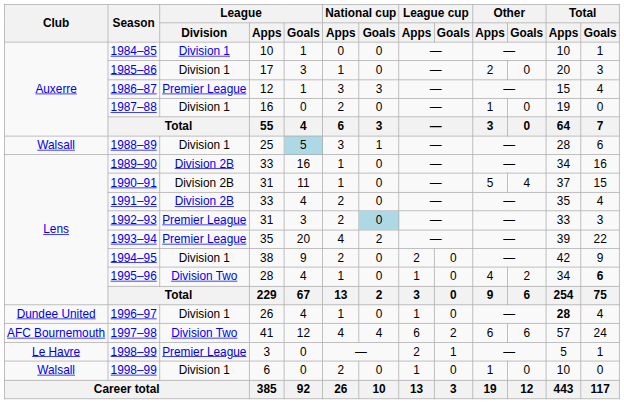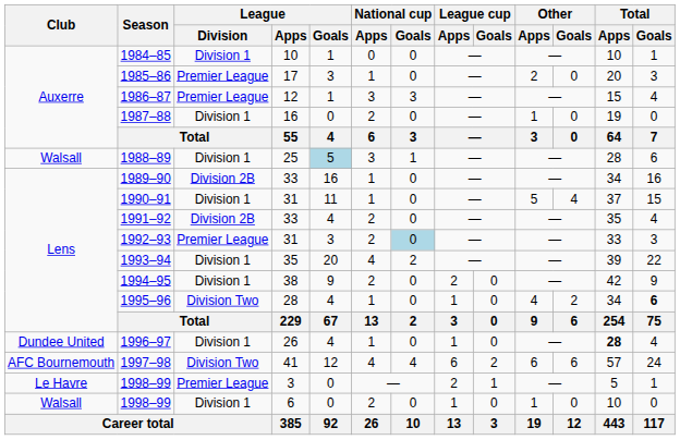 <table class="wikitable" style="text-align:center">
 <tr>
 <th rowspan="2">Club</th>
 <th rowspan="2">Season</th>
 <th colspan="3">League</th>
 <th colspan="2">National cup</th>
 <th colspan="2">League cup</th>
 <th colspan="2">Other</th>
 <th colspan="2">Total</th>
 </tr>
 <tr>
 <th>Division</th>
 <th>Apps</th>
 <th>Goals</th>
 <th>Apps</th>
 <th>Goals</th>
 <th>Apps</th>
 <th>Goals</th>
 <th>Apps</th>
 <th>Goals</th>
 <th>Apps</th>
 <th>Goals</th>
 </tr>
 <tr>
 <td rowspan="5"><a href='#'>Auxerre</a></td>
 <td><a href='#'>1984–85</a></td>
 <td><a href='#'>Division 1</a></td>
 <td>10</td>
 <td>1</td>
 <td>0</td>
 <td>0</td>
 <td colspan="2">—</td>
 <td colspan="2">—</td>
 <td>10</td>
 <td>1</td>
 </tr>
 <tr>
 <td><a href='#'>1985–86</a></td>
-<td>Division 1</td>
+<td><a href='#'>Premier League</a></td>
 <td>17</td>
 <td>3</td>
 <td>1</td>
 <td>0</td>
 <td colspan="2">—</td>
 <td>2</td>
 <td>0</td>
 <td>20</td>
 <td>3</td>
 </tr>
 <tr>
 <td><a href='#'>1986–87</a></td>
 <td><a href='#'>Premier League</a></td>
 <td>12</td>
 <td>1</td>
 <td>3</td>
 <td>3</td>
 <td colspan="2">—</td>
 <td colspan="2">—</td>
 <td>15</td>
 <td>4</td>
 </tr>
 <tr>
 <td><a href='#'>1987–88</a></td>
 <td>Division 1</td>
 <td>16</td>
 <td>0</td>
 <td>2</td>
 <td>0</td>
 <td colspan="2">—</td>
 <td>1</td>
 <td>0</td>
 <td>19</td>
 <td>0</td>
 </tr>
 <tr>
 <th colspan="2">Total</th>
 <th>55</th>
 <th>4</th>
 <th>6</th>
 <th>3</th>
 <th colspan="2">—</th>
 <th>3</th>
 <th>0</th>
 <th>64</th>
 <th>7</th>
 </tr>
 <tr>
 <td><a href='#'>Walsall</a></td>
 <td><a href='#'>1988–89</a></td>
 <td>Division 1</td>
 <td>25</td>
 <td style="background: lightblue;">5</td>
 <td>3</td>
 <td>1</td>
 <td colspan="2">—</td>
 <td colspan="2">—</td>
 <td>28</td>
 <td>6</td>
 </tr>
 <tr>
 <td rowspan="8"><a href='#'>Lens</a></td>
 <td><a href='#'>1989–90</a></td>
 <td><a href='#'>Division 2B</a></td>
 <td>33</td>
 <td>16</td>
 <td>1</td>
 <td>0</td>
 <td colspan="2">—</td>
 <td colspan="2">—</td>
 <td>34</td>
 <td>16</td>
 </tr>
 <tr>
 <td><a href='#'>1990–91</a></td>
-<td>Division 2B</td>
+<td>Division 1</td>
 <td>31</td>
 <td>11</td>
 <td>1</td>
 <td>0</td>
 <td colspan="2">—</td>
 <td>5</td>
 <td>4</td>
 <td>37</td>
 <td>15</td>
 </tr>
 <tr>
 <td><a href='#'>1991–92</a></td>
 <td><a href='#'>Division 2B</a></td>
 <td>33</td>
 <td>4</td>
 <td>2</td>
 <td>0</td>
 <td colspan="2">—</td>
 <td colspan="2">—</td>
 <td>35</td>
 <td>4</td>
 </tr>
 <tr>
 <td><a href='#'>1992–93</a></td>
 <td><a href='#'>Premier League</a></td>
 <td>31</td>
 <td>3</td>
 <td>2</td>
 <td style="background: lightblue;">0</td>
 <td colspan="2">—</td>
 <td colspan="2">—</td>
 <td>33</td>
 <td>3</td>
 </tr>
 <tr>
 <td><a href='#'>1993–94</a></td>
-<td><a href='#'>Premier League</a></td>
+<td>Division 1</td>
 <td>35</td>
 <td>20</td>
 <td>4</td>
 <td>2</td>
 <td colspan="2">—</td>
 <td colspan="2">—</td>
 <td>39</td>
 <td>22</td>
 </tr>
 <tr>
 <td><a href='#'>1994–95</a></td>
 <td>Division 1</td>
 <td>38</td>
 <td>9</td>
 <td>2</td>
 <td>0</td>
 <td>2</td>
 <td>0</td>
 <td colspan="2">—</td>
 <td>42</td>
 <td>9</td>
 </tr>
 <tr>
 <td><a href='#'>1995–96</a></td>
 <td><a href='#'>Division Two</a></td>
 <td>28</td>
 <td>4</td>
 <td>1</td>
 <td>0</td>
 <td>1</td>
 <td>0</td>
 <td>4</td>
 <td>2</td>
 <td>34</td>
 <td><strong>6</strong></td>
 </tr>
 <tr>
 <th colspan="2">Total</th>
 <th>229</th>
 <th>67</th>
 <th>13</th>
 <th>2</th>
 <th>3</th>
 <th>0</th>
 <th>9</th>
 <th>6</th>
 <th>254</th>
 <th>75</th>
 </tr>
 <tr>
 <td><a href='#'>Dundee United</a></td>
 <td><a href='#'>1996–97</a></td>
 <td>Division 1</td>
 <td>26</td>
 <td>4</td>
 <td>1</td>
 <td>0</td>
 <td>1</td>
 <td>0</td>
 <td colspan="2">—</td>
 <td><strong>28</strong></td>
 <td>4</td>
 </tr>
 <tr>
 <td><a href='#'>AFC Bournemouth</a></td>
 <td><a href='#'>1997–98</a></td>
 <td><a href='#'>Division Two</a></td>
 <td>41</td>
 <td>12</td>
 <td>4</td>
 <td>4</td>
 <td>6</td>
 <td>2</td>
 <td>6</td>
 <td>6</td>
 <td>57</td>
 <td>24</td>
 </tr>
 <tr>
 <td><a href='#'>Le Havre</a></td>
 <td><a href='#'>1998–99</a></td>
 <td><a href='#'>Premier League</a></td>
 <td>3</td>
 <td>0</td>
 <td colspan="2">—</td>
 <td>2</td>
 <td>1</td>
 <td colspan="2">—</td>
 <td>5</td>
 <td>1</td>
 </tr>
 <tr>
 <td><a href='#'>Walsall</a></td>
 <td><a href='#'>1998–99</a></td>
 <td>Division 1</td>
 <td>6</td>
 <td>0</td>
 <td>2</td>
 <td>0</td>
 <td>1</td>
 <td>0</td>
 <td>1</td>
 <td>0</td>
 <td>10</td>
 <td>0</td>
 </tr>
 <tr>
 <th colspan="3">Career total</th>
 <th>385</th>
 <th>92</th>
 <th>26</th>
 <th>10</th>
 <th>13</th>
 <th>3</th>
 <th>19</th>
 <th>12</th>
 <th>443</th>
 <th>117</th>
 </tr>
 </table>
